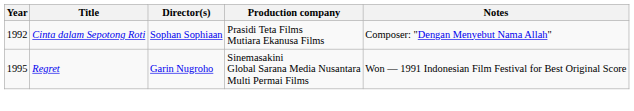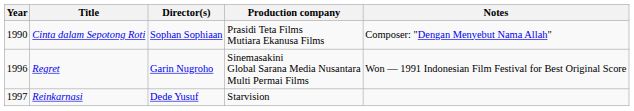 <table class="wikitable sortable">
 <tr>
 <th>Year</th>
 <th>Title</th>
 <th>Director(s)</th>
 <th>Production company</th>
 <th>Notes</th>
 </tr>
 <tr>
-<td>1992</td>
+<td>1990</td>
 <td><em><a href='#'>Cinta dalam Sepotong Roti</a></em></td>
 <td><a href='#'>Sophan Sophiaan</a></td>
 <td>Prasidi Teta Films<br>Mutiara Ekanusa Films</td>
 <td>Composer: "<a href='#'>Dengan Menyebut Nama Allah</a>"</td>
 </tr>
 <tr>
-<td>1995</td>
+<td>1996</td>
 <td><em><a href='#'>Regret</a></em></td>
 <td><a href='#'>Garin Nugroho</a></td>
 <td>Sinemasakini<br>Global Sarana Media Nusantara<br>Multi Permai Films</td>
 <td>Won — 1991 Indonesian Film Festival for Best Original Score</td>
 </tr>
+<tr>
+<td>1997</td>
+<td><em><a href='#'>Reinkarnasi</a></em></td>
+<td><a href='#'>Dede Yusuf</a></td>
+<td>Starvision</td>
+<td></td>
+</tr>
 </table>
